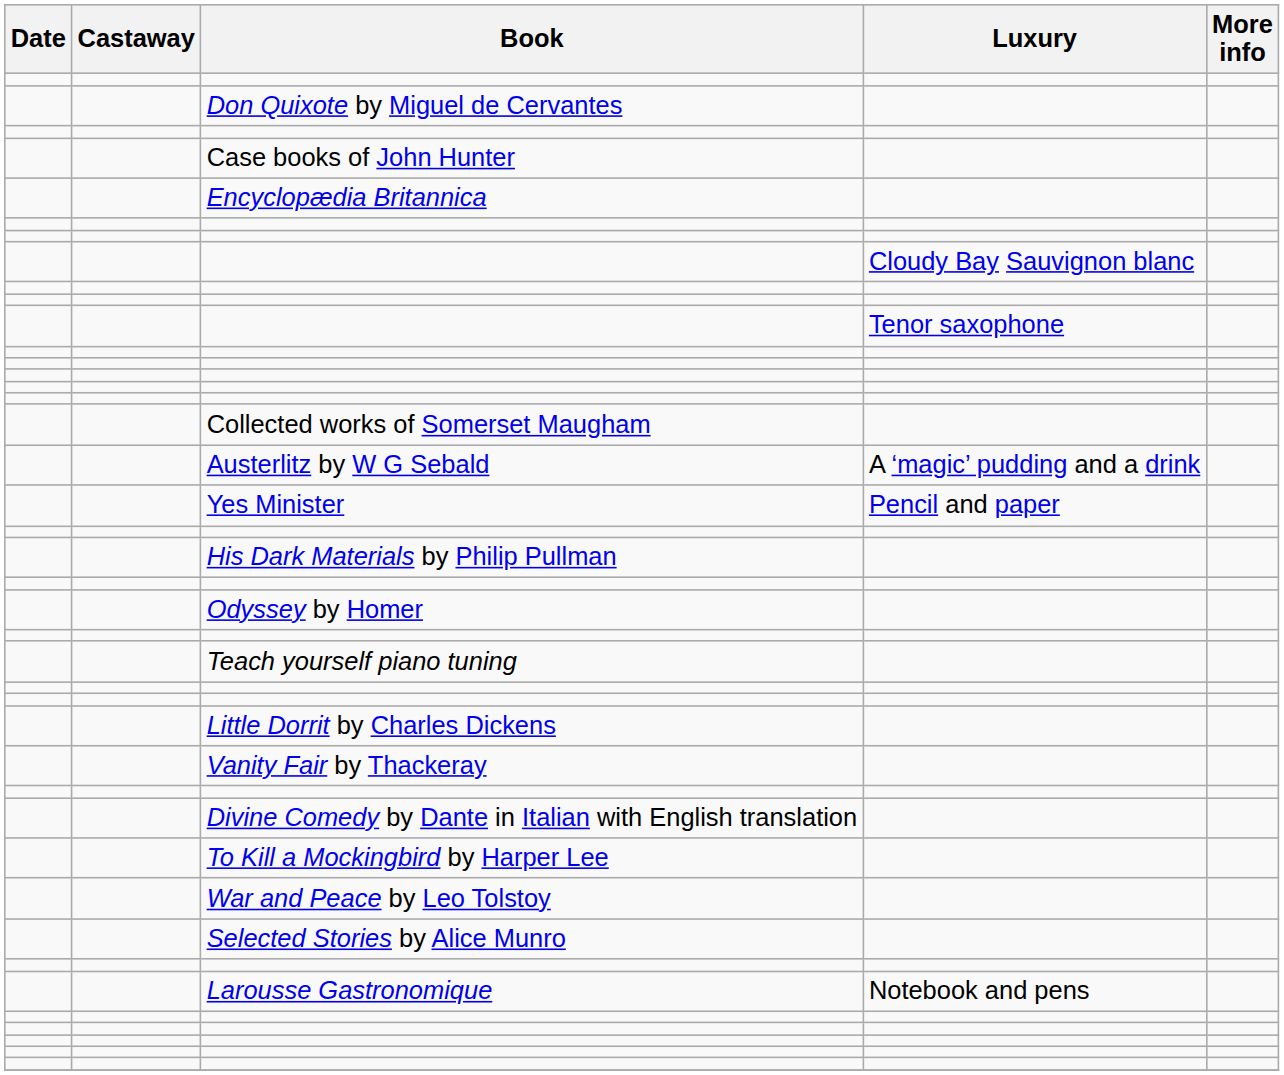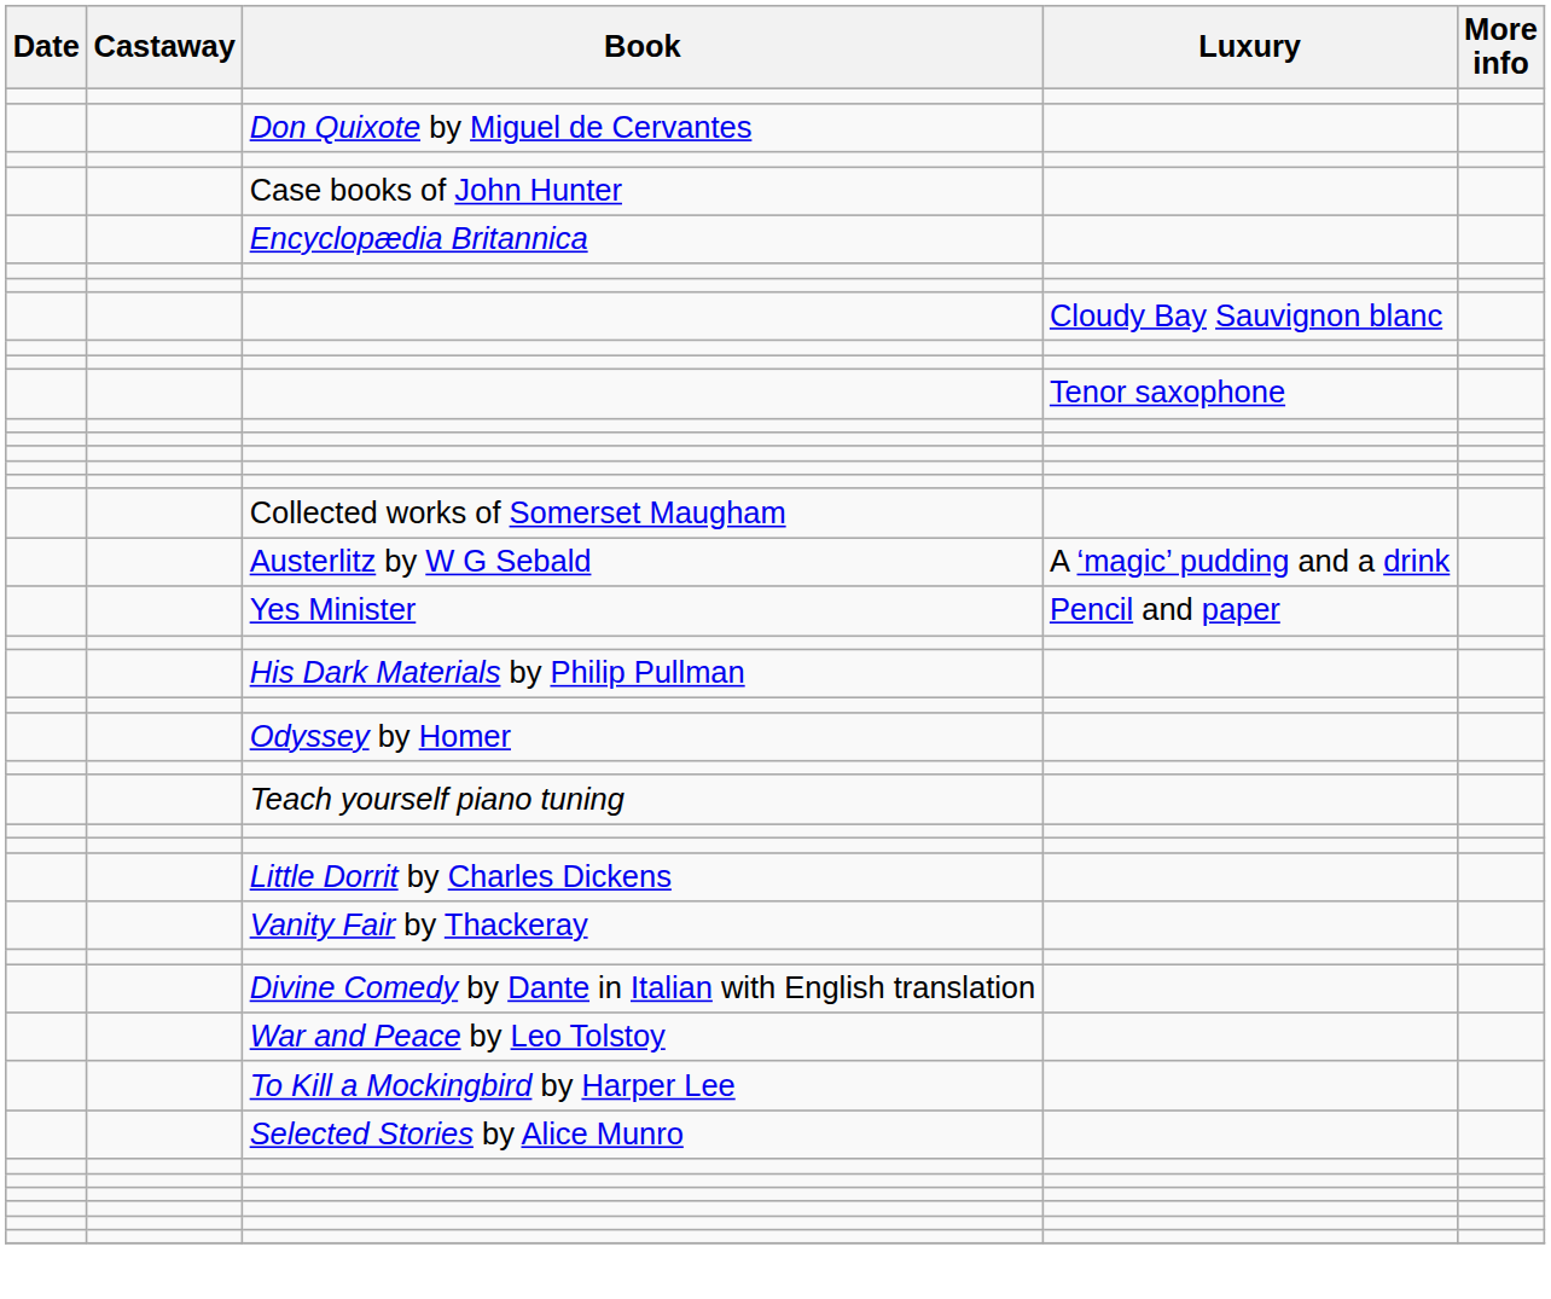 <table class="wikitable sortable">
 <tr>
 <th>Date</th>
 <th>Castaway</th>
 <th>Book</th>
 <th>Luxury</th>
 <th class="unsortable">More<br>info</th>
 </tr>
 <tr>
 <td></td>
 <td></td>
 <td></td>
 <td></td>
 <td></td>
 </tr>
 <tr>
 <td></td>
 <td></td>
 <td><em><a href='#'>Don Quixote</a></em> by <a href='#'>Miguel de Cervantes</a></td>
 <td></td>
 <td></td>
 </tr>
 <tr>
 <td></td>
 <td></td>
 <td></td>
 <td></td>
 <td></td>
 </tr>
 <tr>
 <td></td>
 <td></td>
 <td>Case books of <a href='#'>John Hunter</a></td>
 <td></td>
 <td></td>
 </tr>
 <tr>
 <td></td>
 <td></td>
 <td><em><a href='#'>Encyclopædia Britannica</a></em></td>
 <td></td>
 <td></td>
 </tr>
 <tr>
 <td></td>
 <td></td>
 <td></td>
 <td></td>
 <td></td>
 </tr>
 <tr>
 <td></td>
 <td></td>
 <td></td>
 <td></td>
 <td></td>
 </tr>
 <tr>
 <td></td>
 <td></td>
 <td></td>
 <td><a href='#'>Cloudy Bay</a> <a href='#'>Sauvignon blanc</a></td>
 <td></td>
 </tr>
 <tr>
 <td></td>
 <td></td>
 <td></td>
 <td></td>
 <td></td>
 </tr>
 <tr>
 <td></td>
 <td></td>
 <td></td>
 <td></td>
 <td></td>
 </tr>
 <tr>
 <td></td>
 <td></td>
 <td></td>
 <td><a href='#'>Tenor saxophone</a></td>
 <td></td>
 </tr>
 <tr>
 <td></td>
 <td></td>
 <td></td>
 <td></td>
 <td></td>
 </tr>
 <tr>
 <td></td>
 <td></td>
 <td></td>
 <td></td>
 <td></td>
 </tr>
 <tr>
 <td></td>
 <td></td>
 <td></td>
 <td></td>
 <td></td>
 </tr>
 <tr>
 <td></td>
 <td></td>
 <td></td>
 <td></td>
 <td></td>
 </tr>
 <tr>
 <td></td>
 <td></td>
 <td></td>
 <td></td>
 <td></td>
 </tr>
 <tr>
 <td></td>
 <td></td>
 <td>Collected works of <a href='#'>Somerset Maugham</a></td>
 <td></td>
 <td></td>
 </tr>
 <tr>
 <td></td>
 <td></td>
 <td><a href='#'>Austerlitz</a> by <a href='#'>W G Sebald</a></td>
 <td>A <a href='#'>‘magic’ pudding</a> and a <a href='#'>drink</a></td>
 <td></td>
 </tr>
 <tr>
 <td></td>
 <td></td>
 <td><a href='#'>Yes Minister</a></td>
 <td><a href='#'>Pencil</a> and <a href='#'>paper</a></td>
 <td></td>
 </tr>
 <tr>
 <td></td>
 <td></td>
 <td></td>
 <td></td>
 <td></td>
 </tr>
 <tr>
 <td></td>
 <td></td>
 <td><em><a href='#'>His Dark Materials</a></em> by <a href='#'>Philip Pullman</a></td>
 <td></td>
 <td></td>
 </tr>
 <tr>
 <td></td>
 <td></td>
 <td></td>
 <td></td>
 <td></td>
 </tr>
 <tr>
 <td></td>
 <td></td>
 <td><em><a href='#'>Odyssey</a></em> by <a href='#'>Homer</a></td>
 <td></td>
 <td></td>
 </tr>
 <tr>
 <td></td>
 <td></td>
 <td></td>
 <td></td>
 <td></td>
 </tr>
 <tr>
 <td></td>
 <td></td>
 <td><em>Teach yourself piano tuning</em></td>
 <td></td>
 <td></td>
 </tr>
 <tr>
 <td></td>
 <td></td>
 <td></td>
 <td></td>
 <td></td>
 </tr>
 <tr>
 <td></td>
 <td></td>
 <td></td>
 <td></td>
 <td></td>
 </tr>
 <tr>
 <td></td>
 <td></td>
 <td><em><a href='#'>Little Dorrit</a></em> by <a href='#'>Charles Dickens</a></td>
 <td></td>
 <td></td>
 </tr>
 <tr>
 <td></td>
 <td></td>
 <td><em><a href='#'>Vanity Fair</a></em> by <a href='#'>Thackeray</a></td>
 <td></td>
 <td></td>
 </tr>
 <tr>
 <td></td>
 <td></td>
 <td></td>
 <td></td>
 <td></td>
 </tr>
 <tr>
 <td></td>
 <td></td>
 <td><em><a href='#'>Divine Comedy</a></em> by <a href='#'>Dante</a> in <a href='#'>Italian</a> with English translation</td>
 <td></td>
 <td></td>
 </tr>
 <tr>
 <td></td>
 <td></td>
-<td><em><a href='#'>To Kill a Mockingbird</a></em> by <a href='#'>Harper Lee</a></td>
+<td><em><a href='#'>War and Peace</a></em> by <a href='#'>Leo Tolstoy</a></td>
 <td></td>
 <td></td>
 </tr>
 <tr>
 <td></td>
 <td></td>
-<td><em><a href='#'>War and Peace</a></em> by <a href='#'>Leo Tolstoy</a></td>
+<td><em><a href='#'>To Kill a Mockingbird</a></em> by <a href='#'>Harper Lee</a></td>
 <td></td>
 <td></td>
 </tr>
 <tr>
 <td></td>
 <td></td>
 <td><em><a href='#'>Selected Stories</a></em> by <a href='#'>Alice Munro</a></td>
 <td></td>
 <td></td>
 </tr>
 <tr>
 <td></td>
 <td></td>
 <td></td>
 <td></td>
-<td></td>
-</tr>
-<tr>
-<td></td>
-<td></td>
-<td><em><a href='#'>Larousse Gastronomique</a></em></td>
-<td>Notebook and pens</td>
 <td></td>
 </tr>
 <tr>
 <td></td>
 <td></td>
 <td></td>
 <td></td>
 <td></td>
 </tr>
 <tr>
 <td></td>
 <td></td>
 <td></td>
 <td></td>
 <td></td>
 </tr>
 <tr>
 <td></td>
 <td></td>
 <td></td>
 <td></td>
 <td></td>
 </tr>
 <tr>
 <td></td>
 <td></td>
 <td></td>
 <td></td>
 <td></td>
 </tr>
 <tr>
 <td></td>
 <td></td>
 <td></td>
 <td></td>
 <td></td>
 </tr>
 <tr>
 </tr>
 </table>
